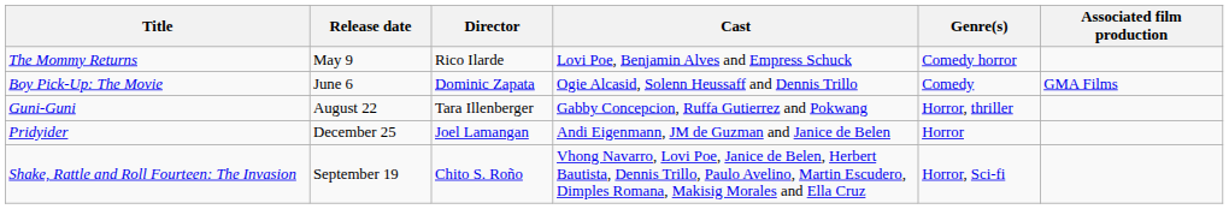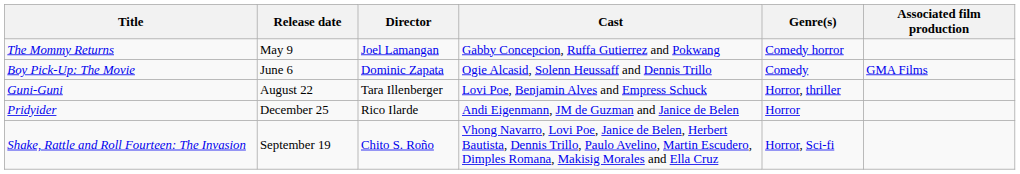 <table class="wikitable" style="width:100%;">
 <tr>
 <th style="width:25%;">Title</th>
 <th style="width:10%;">Release date</th>
 <th style="width:10%;">Director</th>
 <th style="width:30%;">Cast</th>
 <th style="width:10%;">Genre(s)</th>
 <th style="width:15%;">Associated film production</th>
 </tr>
 <tr>
 <td><em><a href='#'>The Mommy Returns</a></em></td>
 <td>May 9</td>
-<td>Rico Ilarde</td>
-<td><a href='#'>Lovi Poe</a>, <a href='#'>Benjamin Alves</a> and <a href='#'>Empress Schuck</a></td>
+<td><a href='#'>Joel Lamangan</a></td>
+<td><a href='#'>Gabby Concepcion</a>, <a href='#'>Ruffa Gutierrez</a> and <a href='#'>Pokwang</a></td>
 <td><a href='#'>Comedy horror</a></td>
 <td></td>
 </tr>
 <tr>
 <td><em><a href='#'>Boy Pick-Up: The Movie</a></em></td>
 <td>June 6</td>
 <td><a href='#'>Dominic Zapata</a></td>
 <td><a href='#'>Ogie Alcasid</a>, <a href='#'>Solenn Heussaff</a> and <a href='#'>Dennis Trillo</a></td>
 <td><a href='#'>Comedy</a></td>
 <td><a href='#'>GMA Films</a></td>
 </tr>
 <tr>
 <td><em><a href='#'>Guni-Guni</a></em></td>
 <td>August 22</td>
 <td>Tara Illenberger</td>
-<td><a href='#'>Gabby Concepcion</a>, <a href='#'>Ruffa Gutierrez</a> and <a href='#'>Pokwang</a></td>
+<td><a href='#'>Lovi Poe</a>, <a href='#'>Benjamin Alves</a> and <a href='#'>Empress Schuck</a></td>
 <td><a href='#'>Horror</a>, <a href='#'>thriller</a></td>
 <td></td>
 </tr>
 <tr>
 <td><em><a href='#'>Pridyider</a></em></td>
 <td>December 25</td>
-<td><a href='#'>Joel Lamangan</a></td>
+<td>Rico Ilarde</td>
 <td><a href='#'>Andi Eigenmann</a>, <a href='#'>JM de Guzman</a> and <a href='#'>Janice de Belen</a></td>
 <td><a href='#'>Horror</a></td>
 <td></td>
 </tr>
 <tr>
 <td><em><a href='#'>Shake, Rattle and Roll Fourteen: The Invasion</a></em></td>
 <td>September 19</td>
 <td><a href='#'>Chito S. Roño</a></td>
 <td><a href='#'>Vhong Navarro</a>, <a href='#'>Lovi Poe</a>, <a href='#'>Janice de Belen</a>, <a href='#'>Herbert Bautista</a>, <a href='#'>Dennis Trillo</a>, <a href='#'>Paulo Avelino</a>, <a href='#'>Martin Escudero</a>, <a href='#'>Dimples Romana</a>, <a href='#'>Makisig Morales</a> and <a href='#'>Ella Cruz</a></td>
 <td><a href='#'>Horror</a>, <a href='#'>Sci-fi</a></td>
 <td></td>
 </tr>
 </table>
